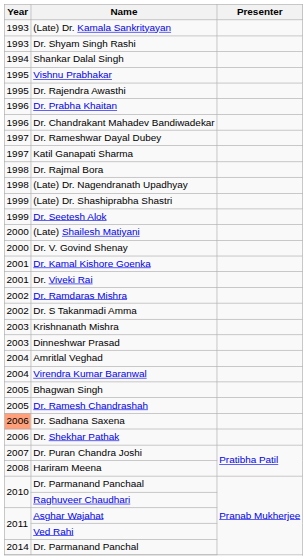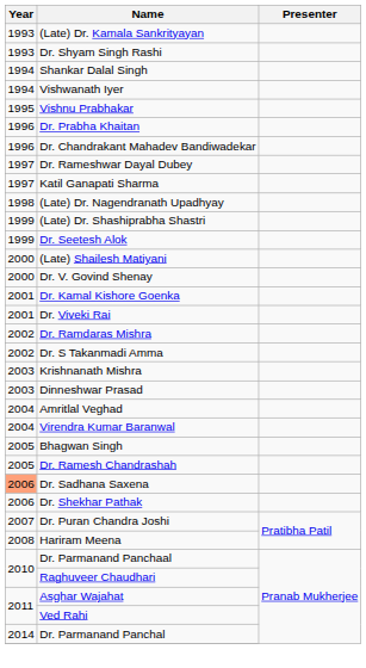 <table class="wikitable">
 <tr>
 <th>Year</th>
 <th>Name</th>
 <th>Presenter</th>
 </tr>
 <tr>
 <td>1993</td>
 <td>(Late) Dr. <a href='#'>Kamala Sankrityayan</a></td>
 <td></td>
 </tr>
 <tr>
 <td>1993</td>
 <td>Dr. Shyam Singh Rashi</td>
 <td></td>
 </tr>
 <tr>
 <td>1994</td>
 <td>Shankar Dalal Singh</td>
 <td></td>
 </tr>
 <tr>
-<td>1995</td>
-<td><a href='#'>Vishnu Prabhakar</a></td>
+<td>1994</td>
+<td>Vishwanath Iyer</td>
 <td></td>
 </tr>
 <tr>
 <td>1995</td>
-<td>Dr. Rajendra Awasthi</td>
+<td><a href='#'>Vishnu Prabhakar</a></td>
 <td></td>
 </tr>
 <tr>
 <td>1996</td>
 <td><a href='#'>Dr. Prabha Khaitan</a></td>
 <td></td>
 </tr>
 <tr>
 <td>1996</td>
 <td>Dr. Chandrakant Mahadev Bandiwadekar</td>
 <td></td>
 </tr>
 <tr>
 <td>1997</td>
 <td>Dr. Rameshwar Dayal Dubey</td>
 <td></td>
 </tr>
 <tr>
 <td>1997</td>
 <td>Katil Ganapati Sharma</td>
-<td></td>
-</tr>
-<tr>
-<td>1998</td>
-<td>Dr. Rajmal Bora</td>
 <td></td>
 </tr>
 <tr>
 <td>1998</td>
 <td>(Late) Dr. Nagendranath Upadhyay</td>
 <td></td>
 </tr>
 <tr>
 <td>1999</td>
 <td>(Late) Dr. Shashiprabha Shastri</td>
 <td></td>
 </tr>
 <tr>
 <td>1999</td>
 <td><a href='#'>Dr. Seetesh Alok</a></td>
 <td></td>
 </tr>
 <tr>
 <td>2000</td>
 <td>(Late) <a href='#'>Shailesh Matiyani</a></td>
 <td></td>
 </tr>
 <tr>
 <td>2000</td>
 <td>Dr. V. Govind Shenay</td>
 <td></td>
 </tr>
 <tr>
 <td>2001</td>
 <td><a href='#'>Dr. Kamal Kishore Goenka</a></td>
 <td></td>
 </tr>
 <tr>
 <td>2001</td>
 <td>Dr. <a href='#'>Viveki Rai</a></td>
 <td></td>
 </tr>
 <tr>
 <td>2002</td>
 <td><a href='#'>Dr. Ramdaras Mishra</a></td>
 <td></td>
 </tr>
 <tr>
 <td>2002</td>
 <td>Dr. S Takanmadi Amma</td>
 <td></td>
 </tr>
 <tr>
 <td>2003</td>
 <td>Krishnanath Mishra</td>
 <td></td>
 </tr>
 <tr>
 <td>2003</td>
 <td>Dinneshwar Prasad</td>
 <td></td>
 </tr>
 <tr>
 <td>2004</td>
 <td>Amritlal Veghad</td>
 <td></td>
 </tr>
 <tr>
 <td>2004</td>
 <td><a href='#'>Virendra Kumar Baranwal</a></td>
 <td></td>
 </tr>
 <tr>
 <td>2005</td>
 <td>Bhagwan Singh</td>
 <td></td>
 </tr>
 <tr>
 <td>2005</td>
 <td><a href='#'>Dr. Ramesh Chandrashah</a></td>
 <td></td>
 </tr>
 <tr>
 <td style="background: lightsalmon;">2006</td>
 <td>Dr. Sadhana Saxena</td>
 <td></td>
 </tr>
 <tr>
 <td>2006</td>
 <td>Dr. <a href='#'>Shekhar Pathak</a></td>
 <td></td>
 </tr>
 <tr>
 <td>2007</td>
 <td>Dr. Puran Chandra Joshi</td>
 <td rowspan="2"><a href='#'>Pratibha Patil</a></td>
 </tr>
 <tr>
 <td>2008</td>
 <td>Hariram Meena</td>
 </tr>
 <tr>
 <td rowspan="2">2010</td>
 <td>Dr. Parmanand Panchaal</td>
 <td rowspan="6"><a href='#'>Pranab Mukherjee</a></td>
 </tr>
 <tr>
 <td><a href='#'>Raghuveer Chaudhari</a></td>
 </tr>
 <tr>
 <td rowspan="2">2011</td>
 <td><a href='#'>Asghar Wajahat</a></td>
 </tr>
 <tr>
 <td><a href='#'>Ved Rahi</a></td>
 </tr>
 <tr>
 <td>2014</td>
 <td>Dr. Parmanand Panchal</td>
 </tr>
 <tr>
 </tr>
 </table>
